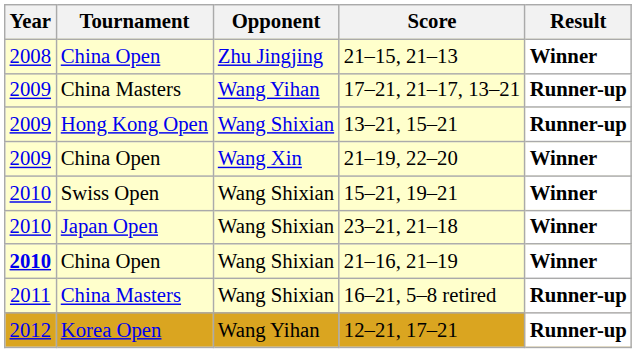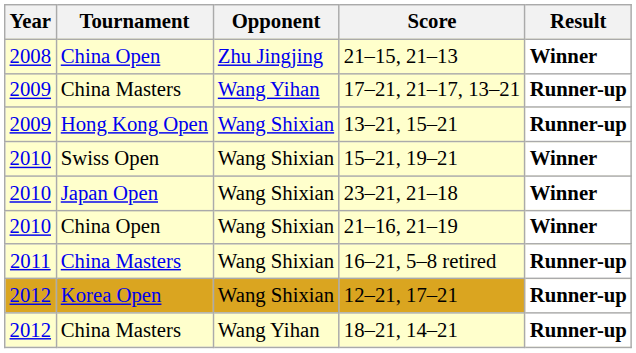 <table class="sortable wikitable" style="font-size: 90%;">
 <tr>
 <th>Year</th>
 <th>Tournament</th>
 <th>Opponent</th>
 <th>Score</th>
 <th>Result</th>
 </tr>
 <tr style="background:#FFFFCC">
 <td align="center"><a href='#'>2008</a></td>
 <td align="left"><a href='#'>China Open</a></td>
 <td align="left"> <a href='#'>Zhu Jingjing</a></td>
 <td align="left">21–15, 21–13</td>
 <td style="text-align:left; background:white"> <strong>Winner</strong></td>
 </tr>
 <tr style="background:#FFFFCC">
 <td align="center"><a href='#'>2009</a></td>
 <td align="left">China Masters</td>
 <td align="left"> <a href='#'>Wang Yihan</a></td>
 <td align="left">17–21, 21–17, 13–21</td>
 <td style="text-align:left; background:white"> <strong>Runner-up</strong></td>
 </tr>
 <tr style="background:#FFFFCC">
 <td align="center"><a href='#'>2009</a></td>
 <td align="left"><a href='#'>Hong Kong Open</a></td>
 <td align="left"> <a href='#'>Wang Shixian</a></td>
 <td align="left">13–21, 15–21</td>
 <td style="text-align:left; background:white"> <strong>Runner-up</strong></td>
 </tr>
 <tr style="background:#FFFFCC">
-<td align="center"><a href='#'>2009</a></td>
-<td align="left">China Open</td>
-<td align="left"> <a href='#'>Wang Xin</a></td>
-<td align="left">21–19, 22–20</td>
-<td style="text-align:left; background:white"> <strong>Winner</strong></td>
-</tr>
-<tr style="background:#FFFFCC">
 <td align="center"><a href='#'>2010</a></td>
 <td align="left">Swiss Open</td>
 <td align="left"> Wang Shixian</td>
 <td align="left">15–21, 19–21</td>
 <td style="text-align:left; background:white"> <strong>Winner</strong></td>
 </tr>
 <tr style="background:#FFFFCC">
 <td align="center"><a href='#'>2010</a></td>
 <td align="left"><a href='#'>Japan Open</a></td>
 <td align="left"> Wang Shixian</td>
 <td align="left">23–21, 21–18</td>
 <td style="text-align:left; background:white"> <strong>Winner</strong></td>
 </tr>
 <tr style="background:#FFFFCC">
-<td align="center"><strong><a href='#'>2010</a></strong></td>
+<td align="center"><a href='#'>2010</a></td>
 <td align="left">China Open</td>
 <td align="left"> Wang Shixian</td>
 <td align="left">21–16, 21–19</td>
 <td style="text-align:left; background:white"> <strong>Winner</strong></td>
 </tr>
 <tr style="background:#FFFFCC">
 <td align="center"><a href='#'>2011</a></td>
 <td align="left"><a href='#'>China Masters</a></td>
 <td align="left"> Wang Shixian</td>
 <td align="left">16–21, 5–8 retired</td>
 <td style="text-align:left; background:white"> <strong>Runner-up</strong></td>
 </tr>
 <tr style="background:#DAA520">
 <td align="center"><a href='#'>2012</a></td>
 <td align="left"><a href='#'>Korea Open</a></td>
-<td align="left"> Wang Yihan</td>
+<td align="left"> Wang Shixian</td>
 <td align="left">12–21, 17–21</td>
 <td style="text-align:left; background:white"> <strong>Runner-up</strong></td>
 </tr>
+<tr style="background:#FFFFCC">
+<td align="center"><a href='#'>2012</a></td>
+<td align="left">China Masters</td>
+<td align="left"> Wang Yihan</td>
+<td align="left">18–21, 14–21</td>
+<td style="text-align:left; background:white"> <strong>Runner-up</strong></td>
+</tr>
 </table>
